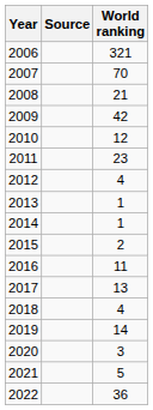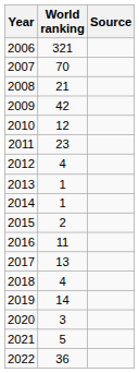 <table class="wikitable" style="text-align:center; font-size: 95%;">
 <tr>
 <th>Year</th>
+<th>World<br>ranking</th>
 <th>Source</th>
-<th>World<br>ranking</th>
 </tr>
 <tr>
 <td>2006</td>
+<td>321</td>
 <td></td>
-<td>321</td>
 </tr>
 <tr>
 <td>2007</td>
+<td>70</td>
 <td></td>
-<td>70</td>
 </tr>
 <tr>
 <td>2008</td>
+<td>21</td>
 <td></td>
-<td>21</td>
 </tr>
 <tr>
 <td>2009</td>
+<td>42</td>
 <td></td>
-<td>42</td>
 </tr>
 <tr>
 <td>2010</td>
+<td>12</td>
 <td></td>
-<td>12</td>
 </tr>
 <tr>
 <td>2011</td>
+<td>23</td>
 <td></td>
-<td>23</td>
 </tr>
 <tr>
 <td>2012</td>
+<td>4</td>
 <td></td>
-<td>4</td>
 </tr>
 <tr>
 <td>2013</td>
+<td>1</td>
 <td></td>
-<td>1</td>
 </tr>
 <tr>
 <td>2014</td>
+<td>1</td>
 <td></td>
-<td>1</td>
 </tr>
 <tr>
 <td>2015</td>
+<td>2</td>
 <td></td>
-<td>2</td>
 </tr>
 <tr>
 <td>2016</td>
+<td>11</td>
 <td></td>
-<td>11</td>
 </tr>
 <tr>
 <td>2017</td>
+<td>13</td>
 <td></td>
-<td>13</td>
 </tr>
 <tr>
 <td>2018</td>
+<td>4</td>
 <td></td>
-<td>4</td>
 </tr>
 <tr>
 <td>2019</td>
+<td>14</td>
 <td></td>
-<td>14</td>
 </tr>
 <tr>
 <td>2020</td>
+<td>3</td>
 <td></td>
-<td>3</td>
 </tr>
 <tr>
 <td>2021</td>
+<td>5</td>
 <td></td>
-<td>5</td>
 </tr>
 <tr>
 <td>2022</td>
+<td>36</td>
 <td></td>
-<td>36</td>
 </tr>
 </table>
